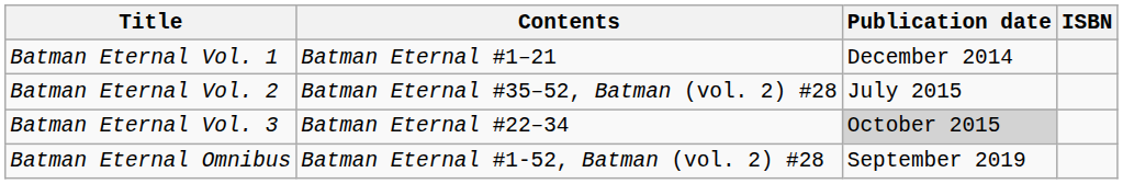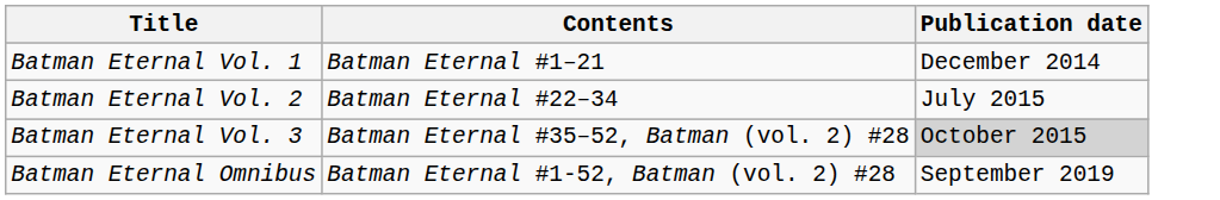 <table class="wikitable">
 <tr>
 <th>Title</th>
 <th>Contents</th>
 <th>Publication date</th>
-<th>ISBN</th>
 </tr>
 <tr>
 <td><em>Batman Eternal Vol. 1</em></td>
 <td><em>Batman Eternal</em> #1–21</td>
 <td>December 2014</td>
-<td></td>
 </tr>
 <tr>
 <td><em>Batman Eternal Vol. 2</em></td>
-<td><em>Batman Eternal</em> #35–52, <em>Batman</em> (vol. 2) #28</td>
+<td><em>Batman Eternal</em> #22–34</td>
 <td>July 2015</td>
-<td></td>
 </tr>
 <tr>
 <td><em>Batman Eternal Vol. 3</em></td>
-<td><em>Batman Eternal</em> #22–34</td>
+<td><em>Batman Eternal</em> #35–52, <em>Batman</em> (vol. 2) #28</td>
 <td style="background: lightgrey;">October 2015</td>
-<td></td>
 </tr>
 <tr>
 <td><em>Batman Eternal Omnibus</em></td>
 <td><em>Batman Eternal</em> #1-52, <em>Batman</em> (vol. 2) #28</td>
 <td>September 2019</td>
-<td></td>
 </tr>
 </table>
